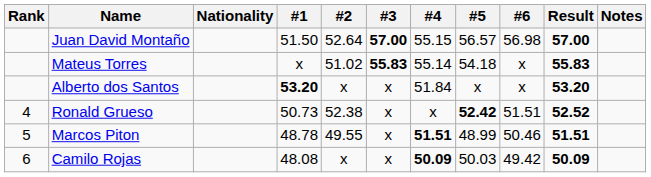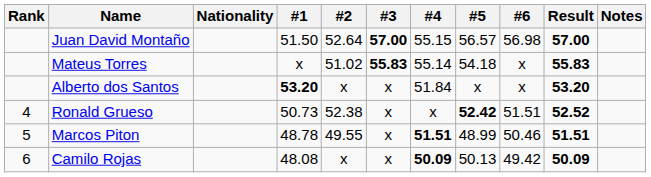 <table class="wikitable sortable" style="text-align:center">
 <tr>
 <th>Rank</th>
 <th>Name</th>
 <th>Nationality</th>
 <th>#1</th>
 <th>#2</th>
 <th>#3</th>
 <th>#4</th>
 <th>#5</th>
 <th>#6</th>
 <th>Result</th>
 <th>Notes</th>
 </tr>
 <tr>
 <td></td>
 <td align=left><a href='#'>Juan David Montaño</a></td>
 <td align=left></td>
 <td>51.50</td>
 <td>52.64</td>
 <td><strong>57.00</strong></td>
 <td>55.15</td>
 <td>56.57</td>
 <td>56.98</td>
 <td><strong>57.00</strong></td>
 <td></td>
 </tr>
 <tr>
 <td></td>
 <td align=left><a href='#'>Mateus Torres</a></td>
 <td align=left></td>
 <td>x</td>
 <td>51.02</td>
 <td><strong>55.83</strong></td>
 <td>55.14</td>
 <td>54.18</td>
 <td>x</td>
 <td><strong>55.83</strong></td>
 <td></td>
 </tr>
 <tr>
 <td></td>
 <td align=left><a href='#'>Alberto dos Santos</a></td>
 <td align=left></td>
 <td><strong>53.20</strong></td>
 <td>x</td>
 <td>x</td>
 <td>51.84</td>
 <td>x</td>
 <td>x</td>
 <td><strong>53.20</strong></td>
 <td></td>
 </tr>
 <tr>
 <td>4</td>
 <td align=left><a href='#'>Ronald Grueso</a></td>
 <td align=left></td>
 <td>50.73</td>
 <td>52.38</td>
 <td>x</td>
 <td>x</td>
 <td><strong>52.42</strong></td>
 <td>51.51</td>
 <td><strong>52.52</strong></td>
 <td></td>
 </tr>
 <tr>
 <td>5</td>
 <td align=left><a href='#'>Marcos Piton</a></td>
 <td align=left></td>
 <td>48.78</td>
 <td>49.55</td>
 <td>x</td>
 <td><strong>51.51</strong></td>
 <td>48.99</td>
 <td>50.46</td>
 <td><strong>51.51</strong></td>
 <td></td>
 </tr>
 <tr>
 <td>6</td>
 <td align=left><a href='#'>Camilo Rojas</a></td>
 <td align=left></td>
 <td>48.08</td>
 <td>x</td>
 <td>x</td>
 <td><strong>50.09</strong></td>
-<td>50.03</td>
+<td>50.13</td>
 <td>49.42</td>
 <td><strong>50.09</strong></td>
 <td></td>
 </tr>
 </table>
